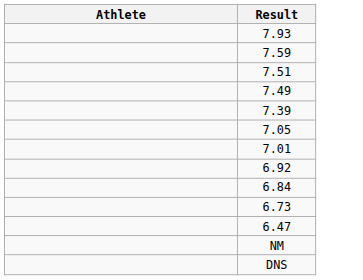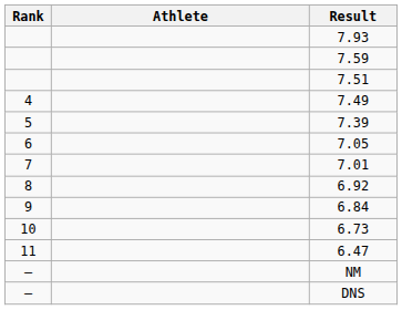 <table class=wikitable style="text-align:center">
 <tr>
+<th width=40>Rank</th>
 <th width=250>Athlete</th>
 <th width=80>Result</th>
 </tr>
 <tr>
+<td></td>
 <td align=left></td>
 <td>7.93</td>
 </tr>
 <tr>
+<td></td>
 <td align=left></td>
 <td>7.59</td>
 </tr>
 <tr>
+<td></td>
 <td align=left></td>
 <td>7.51</td>
 </tr>
 <tr>
+<td>4</td>
 <td align=left></td>
 <td>7.49</td>
 </tr>
 <tr>
+<td>5</td>
 <td align=left></td>
 <td>7.39</td>
 </tr>
 <tr>
+<td>6</td>
 <td align=left></td>
 <td>7.05</td>
 </tr>
 <tr>
+<td>7</td>
 <td align=left></td>
 <td>7.01</td>
 </tr>
 <tr>
+<td>8</td>
 <td align=left></td>
 <td>6.92</td>
 </tr>
 <tr>
+<td>9</td>
 <td align=left></td>
 <td>6.84</td>
 </tr>
 <tr>
+<td>10</td>
 <td align=left></td>
 <td>6.73</td>
 </tr>
 <tr>
+<td>11</td>
 <td align=left></td>
 <td>6.47</td>
 </tr>
 <tr>
+<td>—</td>
 <td align=left></td>
 <td>NM</td>
 </tr>
 <tr>
+<td>—</td>
 <td align=left></td>
 <td>DNS</td>
 </tr>
 </table>
